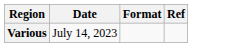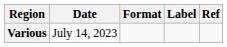 <table class="wikitable plainrowheaders">
 <tr>
 <th scope="col">Region</th>
 <th scope="col">Date</th>
 <th scope="col">Format</th>
+<th scope="col">Label</th>
 <th>Ref</th>
 </tr>
 <tr>
 <th scope="row">Various</th>
 <td>July 14, 2023</td>
 <td></td>
 <td></td>
+<td></td>
 </tr>
 </table>
